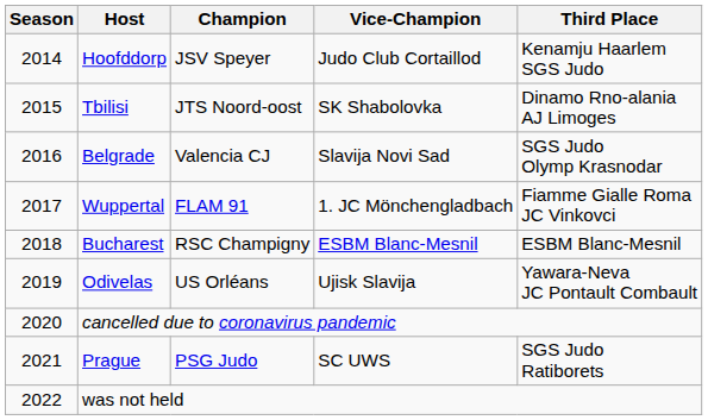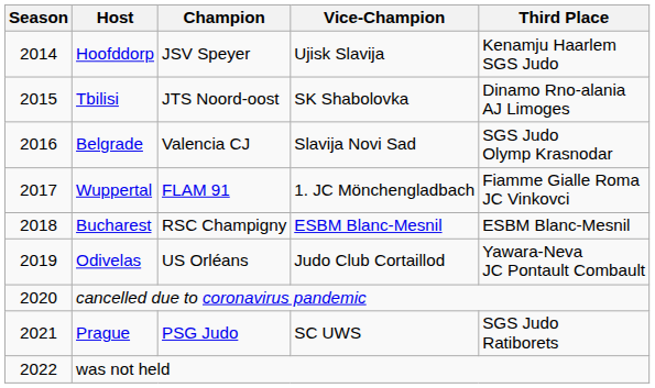 <table class="wikitable">
 <tr>
 <th>Season</th>
 <th>Host</th>
 <th>Champion</th>
 <th>Vice-Champion</th>
 <th>Third Place</th>
 </tr>
 <tr>
 <td align="center">2014</td>
 <td> <a href='#'>Hoofddorp</a></td>
 <td> JSV Speyer</td>
-<td> Judo Club Cortaillod</td>
+<td> Ujisk Slavija</td>
 <td> Kenamju Haarlem<br> SGS Judo</td>
 </tr>
 <tr>
 <td align="center">2015</td>
 <td> <a href='#'>Tbilisi</a></td>
 <td> JTS Noord-oost</td>
 <td> SK Shabolovka</td>
 <td> Dinamo Rno-alania<br> AJ Limoges</td>
 </tr>
 <tr>
 <td align="center">2016</td>
 <td> <a href='#'>Belgrade</a></td>
 <td> Valencia CJ</td>
 <td> Slavija Novi Sad</td>
 <td> SGS Judo<br> Olymp Krasnodar</td>
 </tr>
 <tr>
 <td align="center">2017</td>
 <td> <a href='#'>Wuppertal</a></td>
 <td> <a href='#'>FLAM 91</a></td>
 <td> 1. JC Mönchengladbach</td>
 <td> Fiamme Gialle Roma<br> JC Vinkovci</td>
 </tr>
 <tr>
 <td align="center">2018</td>
 <td> <a href='#'>Bucharest</a></td>
 <td> RSC Champigny</td>
 <td> <a href='#'>ESBM Blanc-Mesnil</a></td>
 <td> ESBM Blanc-Mesnil</td>
 </tr>
 <tr>
 <td align="center">2019</td>
 <td> <a href='#'>Odivelas</a></td>
 <td> US Orléans</td>
-<td> Ujisk Slavija</td>
+<td> Judo Club Cortaillod</td>
 <td> Yawara-Neva<br> JC Pontault Combault</td>
 </tr>
 <tr>
 <td align="center">2020</td>
 <td colspan="4"><em>cancelled due to <a href='#'>coronavirus pandemic</a></em></td>
 </tr>
 <tr>
 <td align="center">2021</td>
 <td> <a href='#'>Prague</a></td>
 <td> <a href='#'>PSG Judo</a></td>
 <td> SC UWS</td>
 <td> SGS Judo<br> Ratiborets</td>
 </tr>
 <tr>
 <td align="center">2022</td>
 <td colspan="4">was not held</td>
 </tr>
 </table>
